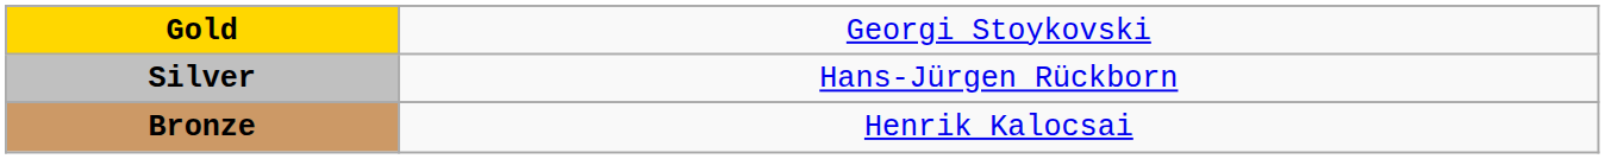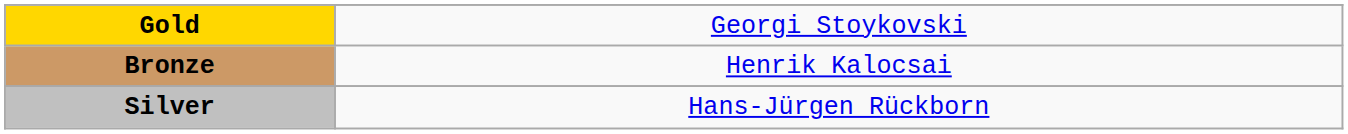 <table class="wikitable" style="text-align:center; " width="35%">
 <tr>
 <td bgcolor="gold"><strong>Gold</strong></td>
 <td><a href='#'>Georgi Stoykovski</a><br>  <small><em></em></small></td>
 </tr>
 <tr>
+<td bgcolor="CC9966"><strong>Bronze</strong></td>
+<td><a href='#'>Henrik Kalocsai</a><br>  <small><em></em></small></td>
+</tr>
+<tr>
 <td bgcolor="silver"><strong>Silver</strong></td>
 <td><a href='#'>Hans-Jürgen Rückborn</a><br>  <small><em></em></small></td>
 </tr>
-<tr>
-<td bgcolor="CC9966"><strong>Bronze</strong></td>
-<td><a href='#'>Henrik Kalocsai</a><br>  <small><em></em></small></td>
-</tr>
 </table>
